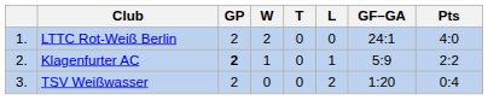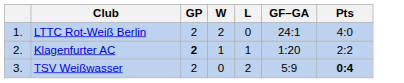 <table class="wikitable">
 <tr>
 <th width="30"></th>
 <th width="200">Club</th>
 <th width="30">GP</th>
 <th width="30">W</th>
-<th width="30">T</th>
 <th width="30">L</th>
 <th width="70">GF–GA</th>
 <th width="70">Pts</th>
 </tr>
 <tr bgcolor="#BCD2EE" align="center">
 <td>1.</td>
 <td align="left"><a href='#'>LTTC Rot-Weiß Berlin</a></td>
 <td>2</td>
 <td>2</td>
 <td>0</td>
-<td>0</td>
 <td>24:1</td>
 <td>4:0</td>
 </tr>
 <tr bgcolor=#BCD2EE align="center">
 <td>2.</td>
 <td align="left"><a href='#'>Klagenfurter AC</a></td>
 <td><strong>2</strong></td>
 <td>1</td>
-<td>0</td>
 <td>1</td>
-<td>5:9</td>
+<td>1:20</td>
 <td>2:2</td>
 </tr>
 <tr bgcolor=#BCD2EE align="center">
 <td>3.</td>
 <td align="left"><a href='#'>TSV Weißwasser</a></td>
 <td>2</td>
 <td>0</td>
-<td>0</td>
 <td>2</td>
-<td>1:20</td>
-<td>0:4</td>
+<td>5:9</td>
+<td><strong>0:4</strong></td>
 </tr>
 </table>
